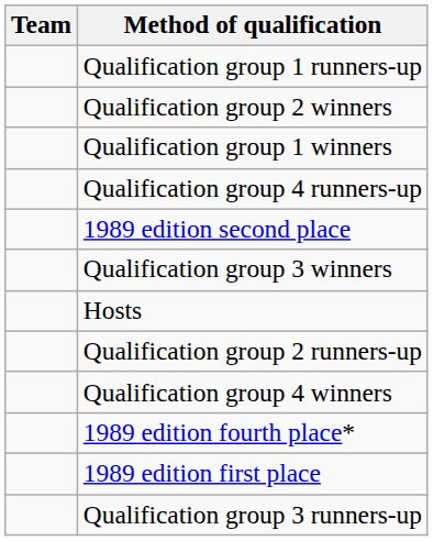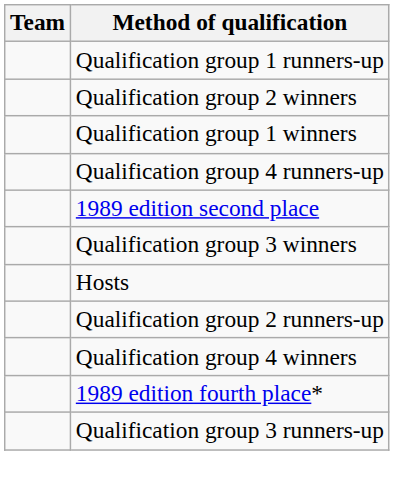 <table class="wikitable">
 <tr>
 <th>Team</th>
 <th>Method of qualification</th>
 </tr>
 <tr>
 <td></td>
 <td>Qualification group 1 runners-up</td>
 </tr>
 <tr>
 <td></td>
 <td>Qualification group 2 winners</td>
 </tr>
 <tr>
 <td></td>
 <td>Qualification group 1 winners</td>
 </tr>
 <tr>
 <td></td>
 <td>Qualification group 4 runners-up</td>
 </tr>
 <tr>
 <td></td>
 <td><a href='#'>1989 edition second place</a></td>
 </tr>
 <tr>
 <td></td>
 <td>Qualification group 3 winners</td>
 </tr>
 <tr>
 <td></td>
 <td>Hosts</td>
 </tr>
 <tr>
 <td></td>
 <td>Qualification group 2 runners-up</td>
 </tr>
 <tr>
 <td></td>
 <td>Qualification group 4 winners</td>
 </tr>
 <tr>
 <td></td>
 <td><a href='#'>1989 edition fourth place</a>*</td>
 </tr>
 <tr>
 <td></td>
-<td><a href='#'>1989 edition first place</a></td>
-</tr>
-<tr>
-<td></td>
 <td>Qualification group 3 runners-up</td>
 </tr>
 </table>
